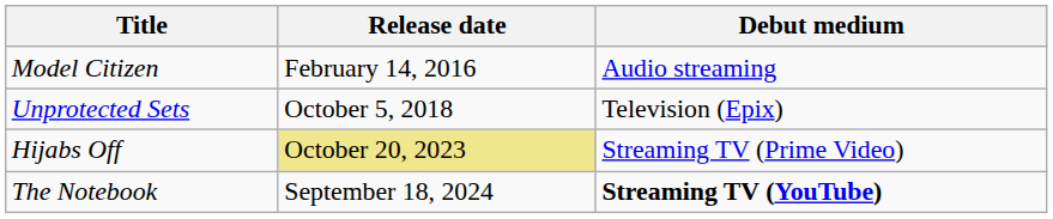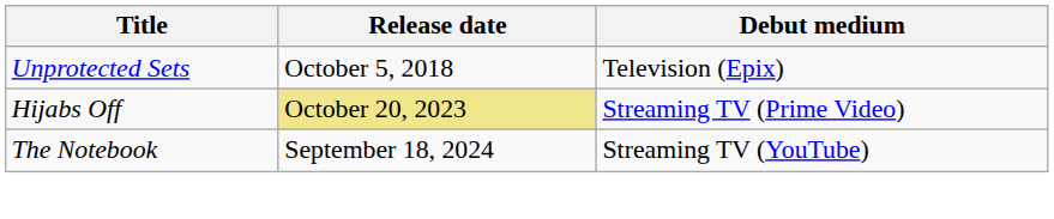 <table class="wikitable sortable" style="width:40em;">
 <tr>
 <th>Title</th>
 <th>Release date</th>
 <th>Debut medium</th>
-</tr>
-<tr>
-<td><em>Model Citizen</em></td>
-<td>February 14, 2016</td>
-<td><a href='#'>Audio streaming</a></td>
 </tr>
 <tr>
 <td><em><a href='#'>Unprotected Sets</a></em></td>
 <td>October 5, 2018</td>
 <td>Television (<a href='#'>Epix</a>)</td>
 </tr>
 <tr>
 <td><em>Hijabs Off</em></td>
 <td style="background: khaki;">October 20, 2023</td>
 <td><a href='#'>Streaming TV</a> (<a href='#'>Prime Video</a>)</td>
 </tr>
 <tr>
 <td><em>The Notebook</em></td>
 <td>September 18, 2024</td>
-<td><strong>Streaming TV (<a href='#'>YouTube</a>)</strong></td>
+<td>Streaming TV (<a href='#'>YouTube</a>)</td>
 </tr>
 </table>
